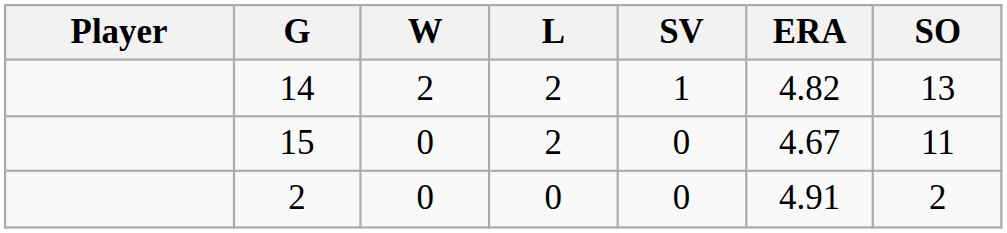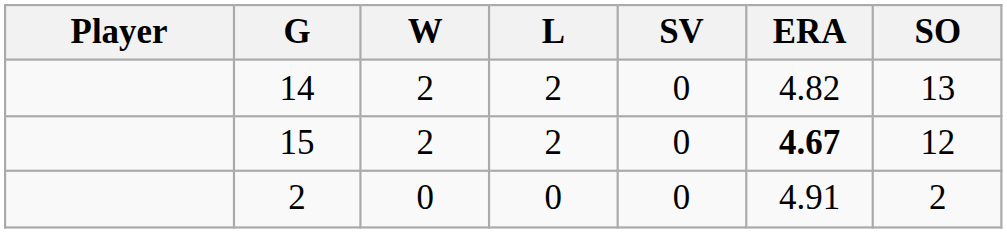 <table class="wikitable sortable">
 <tr>
 <th bgcolor="#DDDDFF" width="16%">Player</th>
 <th bgcolor="#DDDDFF" width="9%">G</th>
 <th bgcolor="#DDDDFF" width="9%">W</th>
 <th bgcolor="#DDDDFF" width="9%">L</th>
 <th bgcolor="#DDDDFF" width="9%">SV</th>
 <th bgcolor="#DDDDFF" width="9%">ERA</th>
 <th bgcolor="#DDDDFF" width="9%">SO</th>
 </tr>
 <tr align="center">
 <td></td>
 <td>14</td>
 <td>2</td>
 <td>2</td>
-<td>1</td>
+<td>0</td>
 <td>4.82</td>
 <td>13</td>
 </tr>
 <tr align="center">
 <td></td>
 <td>15</td>
-<td>0</td>
+<td>2</td>
 <td>2</td>
 <td>0</td>
-<td>4.67</td>
-<td>11</td>
+<td><strong>4.67</strong></td>
+<td>12</td>
 </tr>
 <tr align="center">
 <td></td>
 <td>2</td>
 <td>0</td>
 <td>0</td>
 <td>0</td>
 <td>4.91</td>
 <td>2</td>
 </tr>
 </table>
